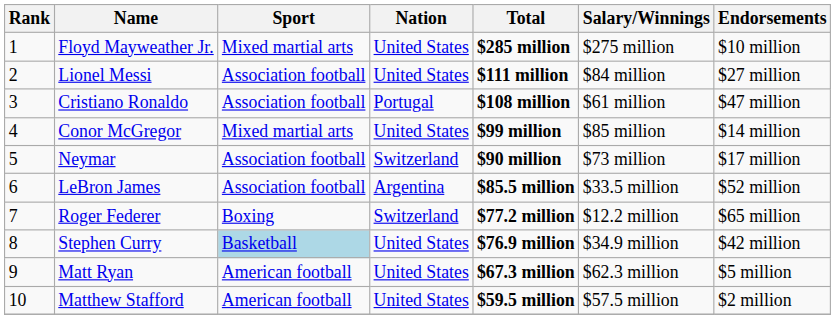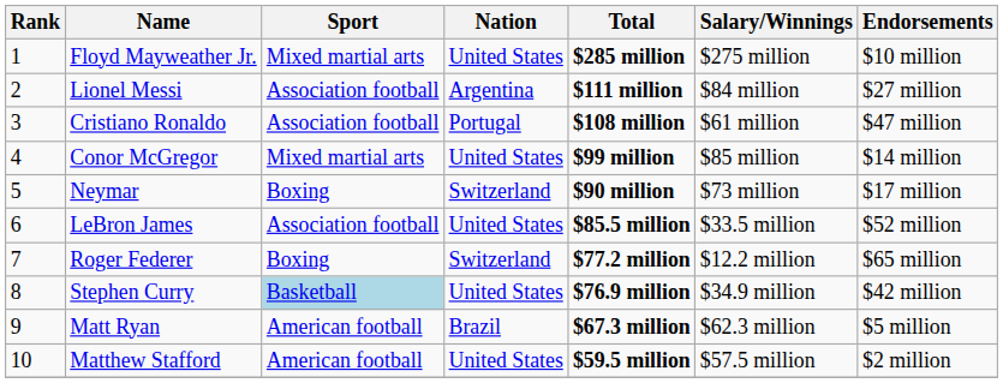 <table class="wikitable sortable" border="1">
 <tr>
 <th scope="col">Rank</th>
 <th scope="col">Name</th>
 <th scope="col">Sport</th>
 <th scope="col">Nation</th>
 <th scope="col">Total</th>
 <th scope="col">Salary/Winnings</th>
 <th>Endorsements</th>
 </tr>
 <tr>
 <td>1</td>
 <td><a href='#'>Floyd Mayweather Jr.</a></td>
 <td><a href='#'>Mixed martial arts</a></td>
 <td> <a href='#'>United States</a></td>
 <td><strong>$285 million</strong></td>
 <td>$275 million</td>
 <td>$10 million</td>
 </tr>
 <tr>
 <td>2</td>
 <td><a href='#'>Lionel Messi</a></td>
 <td><a href='#'>Association football</a></td>
-<td> <a href='#'>United States</a></td>
+<td> <a href='#'>Argentina</a></td>
 <td><strong>$111 million</strong></td>
 <td>$84 million</td>
 <td>$27 million</td>
 </tr>
 <tr>
 <td>3</td>
 <td><a href='#'>Cristiano Ronaldo</a></td>
 <td><a href='#'>Association football</a></td>
 <td> <a href='#'>Portugal</a></td>
 <td><strong>$108 million</strong></td>
 <td>$61 million</td>
 <td>$47 million</td>
 </tr>
 <tr>
 <td>4</td>
 <td><a href='#'>Conor McGregor</a></td>
 <td><a href='#'>Mixed martial arts</a></td>
 <td> <a href='#'>United States</a></td>
 <td><strong>$99 million</strong></td>
 <td>$85 million</td>
 <td>$14 million</td>
 </tr>
 <tr>
 <td>5</td>
 <td><a href='#'>Neymar</a></td>
-<td><a href='#'>Association football</a></td>
+<td><a href='#'>Boxing</a></td>
 <td> <a href='#'>Switzerland</a></td>
 <td><strong>$90 million</strong></td>
 <td>$73 million</td>
 <td>$17 million</td>
 </tr>
 <tr>
 <td>6</td>
 <td><a href='#'>LeBron James</a></td>
 <td><a href='#'>Association football</a></td>
-<td> <a href='#'>Argentina</a></td>
+<td> <a href='#'>United States</a></td>
 <td><strong>$85.5 million</strong></td>
 <td>$33.5 million</td>
 <td>$52 million</td>
 </tr>
 <tr>
 <td>7</td>
 <td><a href='#'>Roger Federer</a></td>
 <td><a href='#'>Boxing</a></td>
 <td> <a href='#'>Switzerland</a></td>
 <td><strong>$77.2 million</strong></td>
 <td>$12.2 million</td>
 <td>$65 million</td>
 </tr>
 <tr>
 <td>8</td>
 <td><a href='#'>Stephen Curry</a></td>
 <td style="background: lightblue;"><a href='#'>Basketball</a></td>
 <td> <a href='#'>United States</a></td>
 <td><strong>$76.9 million</strong></td>
 <td>$34.9 million</td>
 <td>$42 million</td>
 </tr>
 <tr>
 <td>9</td>
 <td><a href='#'>Matt Ryan</a></td>
 <td><a href='#'>American football</a></td>
-<td> <a href='#'>United States</a></td>
+<td> <a href='#'>Brazil</a></td>
 <td><strong>$67.3 million</strong></td>
 <td>$62.3 million</td>
 <td>$5 million</td>
 </tr>
 <tr>
 <td>10</td>
 <td><a href='#'>Matthew Stafford</a></td>
 <td><a href='#'>American football</a></td>
 <td> <a href='#'>United States</a></td>
 <td><strong>$59.5 million</strong></td>
 <td>$57.5 million</td>
 <td>$2 million</td>
 </tr>
 <tr>
 </tr>
 </table>
